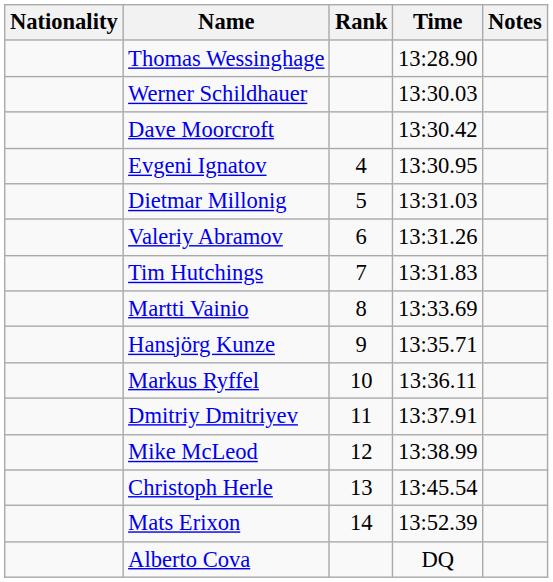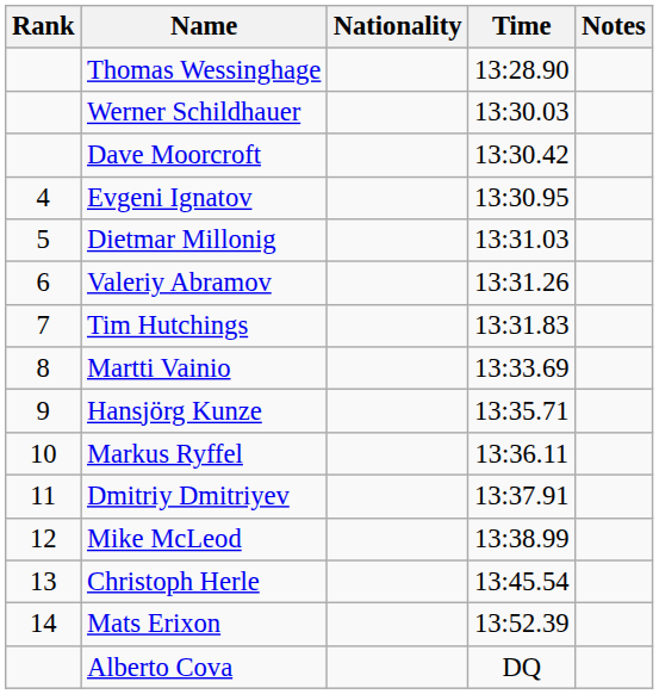 <table class="wikitable sortable" style="text-align:center">
 <tr>
+<th>Rank</th>
+<th>Name</th>
 <th>Nationality</th>
-<th>Name</th>
-<th>Rank</th>
 <th>Time</th>
 <th>Notes</th>
 </tr>
 <tr>
+<td></td>
+<td align=left><a href='#'>Thomas Wessinghage</a></td>
 <td align=left></td>
-<td align=left><a href='#'>Thomas Wessinghage</a></td>
-<td></td>
 <td>13:28.90</td>
 <td></td>
 </tr>
 <tr>
+<td></td>
+<td align=left><a href='#'>Werner Schildhauer</a></td>
 <td align=left></td>
-<td align=left><a href='#'>Werner Schildhauer</a></td>
-<td></td>
 <td>13:30.03</td>
 <td></td>
 </tr>
 <tr>
+<td></td>
+<td align=left><a href='#'>Dave Moorcroft</a></td>
 <td align=left></td>
-<td align=left><a href='#'>Dave Moorcroft</a></td>
-<td></td>
 <td>13:30.42</td>
 <td></td>
 </tr>
 <tr>
+<td>4</td>
+<td align=left><a href='#'>Evgeni Ignatov</a></td>
 <td align=left></td>
-<td align=left><a href='#'>Evgeni Ignatov</a></td>
-<td>4</td>
 <td>13:30.95</td>
 <td></td>
 </tr>
 <tr>
+<td>5</td>
+<td align=left><a href='#'>Dietmar Millonig</a></td>
 <td align=left></td>
-<td align=left><a href='#'>Dietmar Millonig</a></td>
-<td>5</td>
 <td>13:31.03</td>
 <td></td>
 </tr>
 <tr>
+<td>6</td>
+<td align=left><a href='#'>Valeriy Abramov</a></td>
 <td align=left></td>
-<td align=left><a href='#'>Valeriy Abramov</a></td>
-<td>6</td>
 <td>13:31.26</td>
 <td></td>
 </tr>
 <tr>
+<td>7</td>
+<td align=left><a href='#'>Tim Hutchings</a></td>
 <td align=left></td>
-<td align=left><a href='#'>Tim Hutchings</a></td>
-<td>7</td>
 <td>13:31.83</td>
 <td></td>
 </tr>
 <tr>
+<td>8</td>
+<td align=left><a href='#'>Martti Vainio</a></td>
 <td align=left></td>
-<td align=left><a href='#'>Martti Vainio</a></td>
-<td>8</td>
 <td>13:33.69</td>
 <td></td>
 </tr>
 <tr>
+<td>9</td>
+<td align=left><a href='#'>Hansjörg Kunze</a></td>
 <td align=left></td>
-<td align=left><a href='#'>Hansjörg Kunze</a></td>
-<td>9</td>
 <td>13:35.71</td>
 <td></td>
 </tr>
 <tr>
+<td>10</td>
+<td align=left><a href='#'>Markus Ryffel</a></td>
 <td align=left></td>
-<td align=left><a href='#'>Markus Ryffel</a></td>
-<td>10</td>
 <td>13:36.11</td>
 <td></td>
 </tr>
 <tr>
+<td>11</td>
+<td align=left><a href='#'>Dmitriy Dmitriyev</a></td>
 <td align=left></td>
-<td align=left><a href='#'>Dmitriy Dmitriyev</a></td>
-<td>11</td>
 <td>13:37.91</td>
 <td></td>
 </tr>
 <tr>
+<td>12</td>
+<td align=left><a href='#'>Mike McLeod</a></td>
 <td align=left></td>
-<td align=left><a href='#'>Mike McLeod</a></td>
-<td>12</td>
 <td>13:38.99</td>
 <td></td>
 </tr>
 <tr>
+<td>13</td>
+<td align=left><a href='#'>Christoph Herle</a></td>
 <td align=left></td>
-<td align=left><a href='#'>Christoph Herle</a></td>
-<td>13</td>
 <td>13:45.54</td>
 <td></td>
 </tr>
 <tr>
+<td>14</td>
+<td align=left><a href='#'>Mats Erixon</a></td>
 <td align=left></td>
-<td align=left><a href='#'>Mats Erixon</a></td>
-<td>14</td>
 <td>13:52.39</td>
 <td></td>
 </tr>
 <tr>
+<td></td>
+<td align=left><a href='#'>Alberto Cova</a></td>
 <td align=left></td>
-<td align=left><a href='#'>Alberto Cova</a></td>
-<td></td>
 <td>DQ</td>
 <td></td>
 </tr>
 </table>
